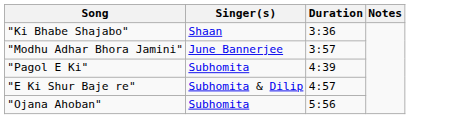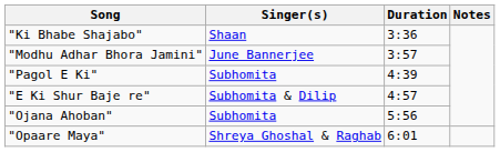 <table class="wikitable" style="font-size:95%;">
 <tr>
 <th>Song</th>
 <th>Singer(s)</th>
 <th>Duration</th>
 <th>Notes</th>
 </tr>
 <tr>
 <td>"Ki Bhabe Shajabo"</td>
 <td><a href='#'>Shaan</a></td>
 <td>3:36</td>
 </tr>
 <tr>
 <td>"Modhu Adhar Bhora Jamini"</td>
 <td><a href='#'>June Bannerjee</a></td>
 <td>3:57</td>
 </tr>
 <tr>
 <td>"Pagol E Ki"</td>
 <td><a href='#'>Subhomita</a></td>
 <td>4:39</td>
 </tr>
 <tr>
 <td>"E Ki Shur Baje re"</td>
 <td><a href='#'>Subhomita</a> & <a href='#'>Dilip</a></td>
 <td>4:57</td>
 </tr>
 <tr>
 <td>"Ojana Ahoban"</td>
 <td><a href='#'>Subhomita</a></td>
 <td>5:56</td>
 </tr>
+<tr>
+<td>"Opaare Maya"</td>
+<td><a href='#'>Shreya Ghoshal</a> & <a href='#'>Raghab</a></td>
+<td>6:01</td>
+<td></td>
+</tr>
 </table>
